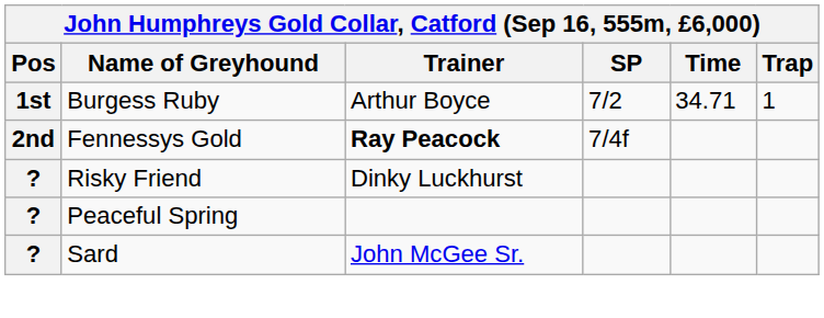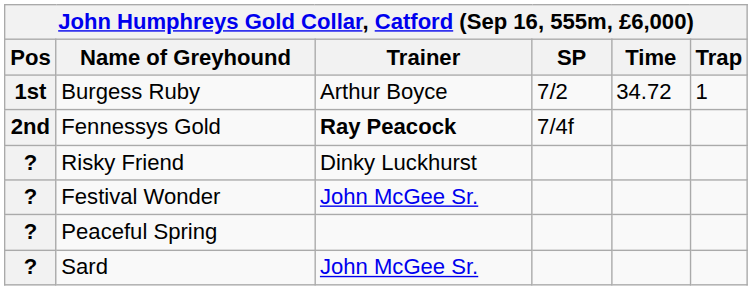 <table class="wikitable">
 <tr>
 <th colspan="6"><a href='#'>John Humphreys Gold Collar</a>, <a href='#'>Catford</a> (Sep 16, 555m, £6,000)</th>
 </tr>
 <tr>
 <th width=30>Pos</th>
 <th width=180>Name of Greyhound</th>
 <th width=150>Trainer</th>
 <th width=50>SP</th>
 <th width=50>Time</th>
 <th width=30>Trap</th>
 </tr>
 <tr>
 <th>1st</th>
 <td>Burgess Ruby</td>
 <td>Arthur Boyce</td>
 <td>7/2</td>
-<td>34.71</td>
+<td>34.72</td>
 <td>1</td>
 </tr>
 <tr>
 <th>2nd</th>
 <td>Fennessys Gold</td>
 <td><strong>Ray Peacock</strong></td>
 <td>7/4f</td>
 <td></td>
 <td></td>
 </tr>
 <tr>
 <th>?</th>
 <td>Risky Friend</td>
 <td>Dinky Luckhurst</td>
+<td></td>
+<td></td>
+<td></td>
+</tr>
+<tr>
+<th>?</th>
+<td>Festival Wonder</td>
+<td><a href='#'>John McGee Sr.</a></td>
 <td></td>
 <td></td>
 <td></td>
 </tr>
 <tr>
 <th>?</th>
 <td>Peaceful Spring</td>
 <td></td>
 <td></td>
 <td></td>
 <td></td>
 </tr>
 <tr>
 <th>?</th>
 <td>Sard</td>
 <td><a href='#'>John McGee Sr.</a></td>
 <td></td>
 <td></td>
 <td></td>
 </tr>
 </table>
